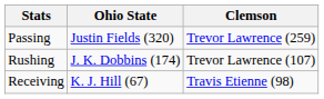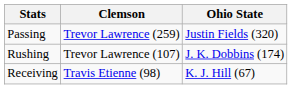 <table class="wikitable">
 <tr>
 <th>Stats</th>
+<th>Clemson</th>
 <th>Ohio State</th>
-<th>Clemson</th>
 </tr>
 <tr>
 <td>Passing</td>
+<td><a href='#'>Trevor Lawrence</a> (259)</td>
 <td><a href='#'>Justin Fields</a> (320)</td>
-<td><a href='#'>Trevor Lawrence</a> (259)</td>
 </tr>
 <tr>
 <td>Rushing</td>
+<td>Trevor Lawrence (107)</td>
 <td><a href='#'>J. K. Dobbins</a> (174)</td>
-<td>Trevor Lawrence (107)</td>
 </tr>
 <tr>
 <td>Receiving</td>
+<td><a href='#'>Travis Etienne</a> (98)</td>
 <td><a href='#'>K. J. Hill</a> (67)</td>
-<td><a href='#'>Travis Etienne</a> (98)</td>
 </tr>
 </table>
